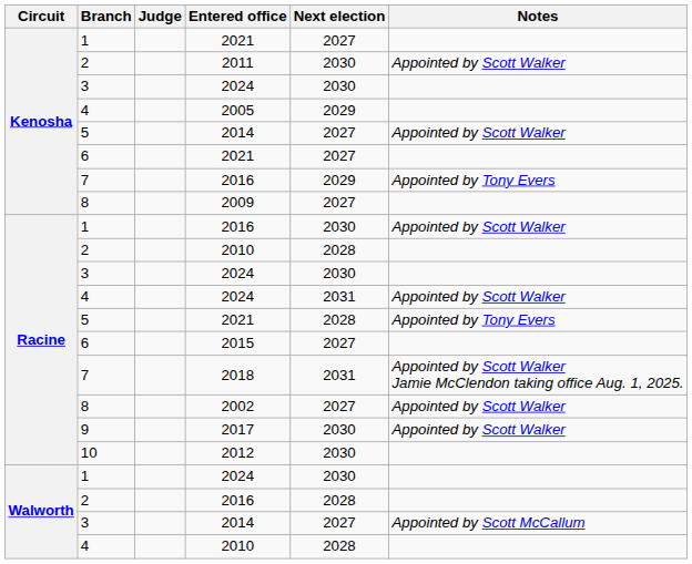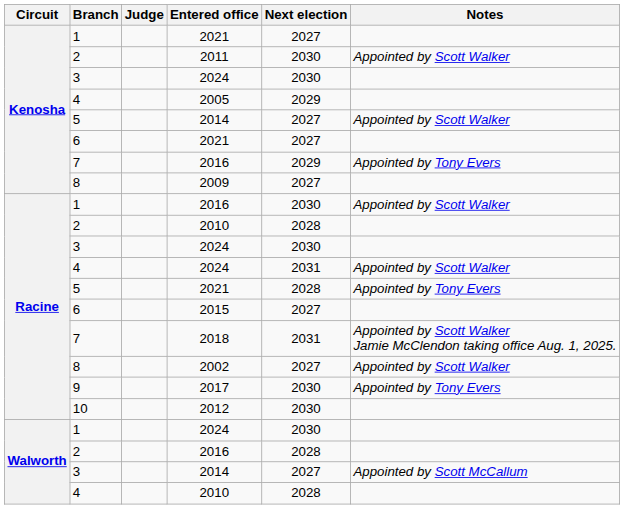 <table class="wikitable sortable">
 <tr>
 <th>Circuit</th>
 <th>Branch</th>
 <th>Judge</th>
 <th>Entered office</th>
 <th>Next election</th>
 <th>Notes</th>
 </tr>
 <tr>
 <th rowspan="8"><a href='#'>Kenosha</a></th>
 <td>1</td>
 <td></td>
 <td align="center">2021</td>
 <td align="center">2027</td>
 <td></td>
 </tr>
 <tr>
 <td>2</td>
 <td></td>
 <td align="center">2011</td>
 <td align="center">2030</td>
 <td><em>Appointed by <a href='#'>Scott Walker</a></em></td>
 </tr>
 <tr>
 <td>3</td>
 <td></td>
 <td align="center">2024</td>
 <td align="center">2030</td>
 <td></td>
 </tr>
 <tr>
 <td>4</td>
 <td></td>
 <td align="center">2005</td>
 <td align="center">2029</td>
 <td></td>
 </tr>
 <tr>
 <td>5</td>
 <td></td>
 <td align="center">2014</td>
 <td align="center">2027</td>
 <td><em>Appointed by <a href='#'>Scott Walker</a></em></td>
 </tr>
 <tr>
 <td>6</td>
 <td></td>
 <td align="center">2021</td>
 <td align="center">2027</td>
 <td></td>
 </tr>
 <tr>
 <td>7</td>
 <td></td>
 <td align="center">2016</td>
 <td align="center">2029</td>
 <td><em>Appointed by <a href='#'>Tony Evers</a></em></td>
 </tr>
 <tr>
 <td>8</td>
 <td></td>
 <td align="center">2009</td>
 <td align="center">2027</td>
 <td></td>
 </tr>
 <tr>
 <th rowspan="10"><a href='#'>Racine</a></th>
 <td>1</td>
 <td></td>
 <td align="center">2016</td>
 <td align="center">2030</td>
 <td><em>Appointed by <a href='#'>Scott Walker</a></em></td>
 </tr>
 <tr>
 <td>2</td>
 <td></td>
 <td align="center">2010</td>
 <td align="center">2028</td>
 <td></td>
 </tr>
 <tr>
 <td>3</td>
 <td></td>
 <td align="center">2024</td>
 <td align="center">2030</td>
 <td></td>
 </tr>
 <tr>
 <td>4</td>
 <td></td>
 <td align="center">2024</td>
 <td align="center">2031</td>
 <td><em>Appointed by <a href='#'>Scott Walker</a></em></td>
 </tr>
 <tr>
 <td>5</td>
 <td></td>
 <td align="center">2021</td>
 <td align="center">2028</td>
 <td><em>Appointed by <a href='#'>Tony Evers</a></em></td>
 </tr>
 <tr>
 <td>6</td>
 <td></td>
 <td align="center">2015</td>
 <td align="center">2027</td>
 <td></td>
 </tr>
 <tr>
 <td>7</td>
 <td></td>
 <td align="center">2018</td>
 <td align="center">2031</td>
 <td><em>Appointed by <a href='#'>Scott Walker</a></em><br><em>Jamie McClendon taking office Aug. 1, 2025.</em></td>
 </tr>
 <tr>
 <td>8</td>
 <td></td>
 <td align="center">2002</td>
 <td align="center">2027</td>
 <td><em>Appointed by <a href='#'>Scott Walker</a></em></td>
 </tr>
 <tr>
 <td>9</td>
 <td></td>
 <td align="center">2017</td>
 <td align="center">2030</td>
-<td><em>Appointed by <a href='#'>Scott Walker</a></em></td>
+<td><em>Appointed by <a href='#'>Tony Evers</a></em></td>
 </tr>
 <tr>
 <td>10</td>
 <td></td>
 <td align="center">2012</td>
 <td align="center">2030</td>
 <td></td>
 </tr>
 <tr>
 <th rowspan="4"><a href='#'>Walworth</a></th>
 <td>1</td>
 <td></td>
 <td align="center">2024</td>
 <td align="center">2030</td>
 <td></td>
 </tr>
 <tr>
 <td>2</td>
 <td></td>
 <td align="center">2016</td>
 <td align="center">2028</td>
 <td></td>
 </tr>
 <tr>
 <td>3</td>
 <td></td>
 <td align="center">2014</td>
 <td align="center">2027</td>
 <td><em>Appointed by <a href='#'>Scott McCallum</a></em></td>
 </tr>
 <tr>
 <td>4</td>
 <td></td>
 <td align="center">2010</td>
 <td align="center">2028</td>
 <td></td>
 </tr>
 </table>
